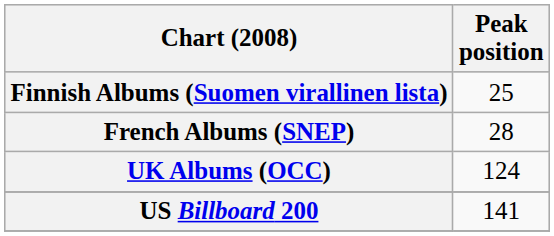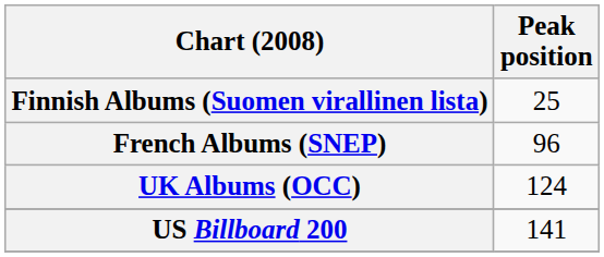 <table class="wikitable sortable plainrowheaders">
 <tr>
 <th scope="col">Chart (2008)</th>
 <th scope="col">Peak<br>position</th>
 </tr>
 <tr>
 <th scope="row">Finnish Albums (<a href='#'>Suomen virallinen lista</a>)</th>
 <td align="center">25</td>
 </tr>
 <tr>
 <th scope="row">French Albums (<a href='#'>SNEP</a>)</th>
-<td align="center">28</td>
+<td align="center">96</td>
 </tr>
 <tr>
 <th scope="row"><a href='#'>UK Albums</a> (<a href='#'>OCC</a>)</th>
 <td align="center">124</td>
 </tr>
 <tr>
 </tr>
 <tr>
 <th scope="row">US <a href='#'><em>Billboard</em> 200</a></th>
 <td align="center">141</td>
 </tr>
 <tr>
 </tr>
 <tr>
 </tr>
 </table>
